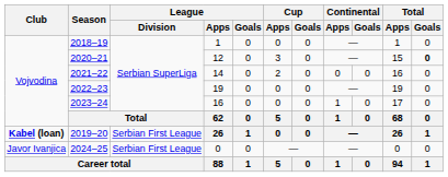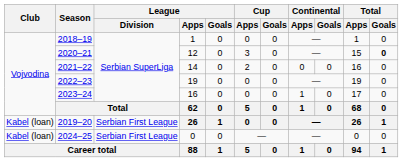 <table class="wikitable" style="text-align: center;font-size:90%">
 <tr>
 <th rowspan="2">Club</th>
 <th rowspan="2">Season</th>
 <th colspan="3">League</th>
 <th colspan="2">Cup</th>
 <th colspan="2">Continental</th>
 <th colspan="2">Total</th>
 </tr>
 <tr>
 <th>Division</th>
 <th>Apps</th>
 <th>Goals</th>
 <th>Apps</th>
 <th>Goals</th>
 <th>Apps</th>
 <th>Goals</th>
 <th>Apps</th>
 <th>Goals</th>
 </tr>
 <tr>
 <td rowspan="6" valign="center"><a href='#'>Vojvodina</a></td>
 <td><a href='#'>2018–19</a></td>
 <td rowspan="5" valign="center"><a href='#'>Serbian SuperLiga</a></td>
 <td>1</td>
 <td>0</td>
 <td>0</td>
 <td>0</td>
 <td colspan="2">—</td>
 <td>1</td>
 <td>0</td>
 </tr>
 <tr>
 <td><a href='#'>2020–21</a></td>
 <td>12</td>
 <td>0</td>
 <td>3</td>
 <td>0</td>
 <td colspan="2">—</td>
 <td>15</td>
 <td><strong>0</strong></td>
 </tr>
 <tr>
 <td><a href='#'>2021–22</a></td>
 <td>14</td>
 <td>0</td>
 <td>2</td>
 <td>0</td>
 <td>0</td>
 <td>0</td>
 <td>16</td>
 <td>0</td>
 </tr>
 <tr>
 <td><a href='#'>2022–23</a></td>
 <td>19</td>
 <td>0</td>
 <td>0</td>
 <td>0</td>
 <td colspan="2">—</td>
 <td>19</td>
 <td>0</td>
 </tr>
 <tr>
 <td><a href='#'>2023–24</a></td>
 <td>16</td>
 <td>0</td>
 <td>0</td>
 <td>0</td>
 <td>1</td>
 <td>0</td>
 <td>17</td>
 <td>0</td>
 </tr>
 <tr>
 <th colspan="2">Total</th>
 <th>62</th>
 <th>0</th>
 <th>5</th>
 <th>0</th>
 <th>1</th>
 <th>0</th>
 <th>68</th>
 <th>0</th>
 </tr>
 <tr>
-<td><strong><a href='#'>Kabel</a> (loan)</strong></td>
+<td><a href='#'>Kabel</a> (loan)</td>
 <td><a href='#'>2019–20</a></td>
 <td><a href='#'>Serbian First League</a></td>
 <th>26</th>
 <th>1</th>
 <th>0</th>
 <th>0</th>
 <th colspan="2">—</th>
 <th>26</th>
 <th>1</th>
 </tr>
 <tr>
-<td><a href='#'>Javor Ivanjica</a></td>
+<td><a href='#'>Kabel</a> (loan)</td>
 <td><a href='#'>2024–25</a></td>
 <td><a href='#'>Serbian First League</a></td>
 <td>0</td>
 <td>0</td>
 <td colspan="2">—</td>
 <td colspan="2">—</td>
 <td>0</td>
 <td>0</td>
 </tr>
 <tr>
 <th colspan="3">Career total</th>
 <th>88</th>
 <th>1</th>
 <th>5</th>
 <th>0</th>
 <th>1</th>
 <th>0</th>
 <th>94</th>
 <th>1</th>
 </tr>
 </table>
